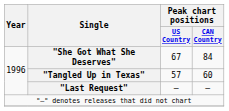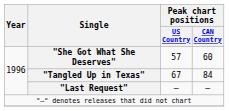 <table class="wikitable plainrowheaders" style="text-align:center;">
 <tr>
 <th rowspan="2">Year</th>
 <th rowspan="2" style="width:16em;">Single</th>
 <th colspan="2">Peak chart<br>positions</th>
 </tr>
 <tr style="font-size:smaller;">
 <th width="45"><a href='#'>US Country</a></th>
 <th width="45"><a href='#'>CAN Country</a></th>
 </tr>
 <tr>
 <td rowspan="3">1996</td>
 <th scope="row">"She Got What She Deserves"</th>
-<td>67</td>
-<td>84</td>
+<td>57</td>
+<td>60</td>
 </tr>
 <tr>
 <th scope="row">"Tangled Up in Texas"</th>
-<td>57</td>
-<td>60</td>
+<td>67</td>
+<td>84</td>
 </tr>
 <tr>
 <th scope="row">"Last Request"</th>
 <td>—</td>
 <td>—</td>
 </tr>
 <tr>
 <td colspan="5" style="font-size:8pt">"—" denotes releases that did not chart</td>
 </tr>
 <tr>
 </tr>
 </table>
